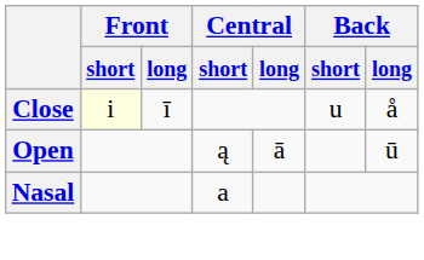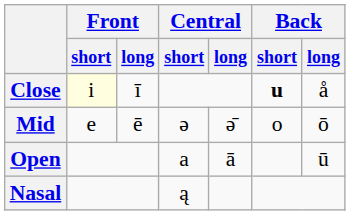 <table class="wikitable" style="text-align: center;">
 <tr>
 <th rowspan="2"></th>
 <th colspan="2"><a href='#'>Front</a></th>
 <th colspan="2"><a href='#'>Central</a></th>
 <th colspan="2"><a href='#'>Back</a></th>
 </tr>
 <tr>
 <th><small><a href='#'>short</a></small></th>
 <th><small><a href='#'>long</a></small></th>
 <th><small><a href='#'>short</a></small></th>
 <th><small><a href='#'>long</a></small></th>
 <th><small><a href='#'>short</a></small></th>
 <th><small><a href='#'>long</a></small></th>
 </tr>
 <tr>
 <th><a href='#'>Close</a></th>
 <td style="background: lightyellow;">i </td>
 <td>ī </td>
 <td colspan="2"></td>
-<td>u </td>
+<td><strong>u </strong></td>
 <td>å </td>
+</tr>
+<tr>
+<th><a href='#'>Mid</a></th>
+<td>e </td>
+<td>ē </td>
+<td>ə </td>
+<td>ə̄ </td>
+<td>o </td>
+<td>ō </td>
 </tr>
 <tr>
 <th><a href='#'>Open</a></th>
 <td colspan="2"></td>
-<td>ą </td>
+<td>a </td>
 <td>ā </td>
 <td></td>
 <td>ū </td>
 </tr>
 <tr>
 <th><a href='#'>Nasal</a></th>
 <td colspan="2"></td>
-<td>a </td>
+<td>ą </td>
 <td></td>
 <td colspan="2"></td>
 </tr>
 </table>
